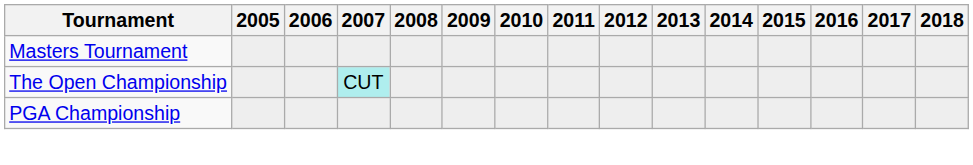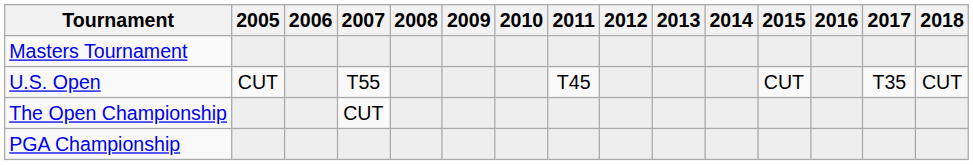 <table class="wikitable" style="font-size:95%;text-align:center;">
 <tr>
 <th>Tournament</th>
 <th>2005</th>
 <th>2006</th>
 <th>2007</th>
 <th>2008</th>
 <th>2009</th>
 <th>2010</th>
 <th>2011</th>
 <th>2012</th>
 <th>2013</th>
 <th>2014</th>
 <th>2015</th>
 <th>2016</th>
 <th>2017</th>
 <th>2018</th>
 </tr>
 <tr>
 <td align=left><a href='#'>Masters Tournament</a></td>
 <td style="background:#eeeeee;"></td>
 <td style="background:#eeeeee;"></td>
 <td style="background:#eeeeee;"></td>
 <td style="background:#eeeeee;"></td>
 <td style="background:#eeeeee;"></td>
 <td style="background:#eeeeee;"></td>
 <td style="background:#eeeeee;"></td>
 <td style="background:#eeeeee;"></td>
 <td style="background:#eeeeee;"></td>
 <td style="background:#eeeeee;"></td>
 <td style="background:#eeeeee;"></td>
 <td style="background:#eeeeee;"></td>
 <td style="background:#eeeeee;"></td>
 <td style="background:#eeeeee;"></td>
 </tr>
 <tr>
+<td align=left><a href='#'>U.S. Open</a></td>
+<td>CUT</td>
+<td style="background:#eeeeee;"></td>
+<td>T55</td>
+<td style="background:#eeeeee;"></td>
+<td style="background:#eeeeee;"></td>
+<td style="background:#eeeeee;"></td>
+<td>T45</td>
+<td style="background:#eeeeee;"></td>
+<td style="background:#eeeeee;"></td>
+<td style="background:#eeeeee;"></td>
+<td>CUT</td>
+<td style="background:#eeeeee;"></td>
+<td>T35</td>
+<td>CUT</td>
+</tr>
+<tr>
 <td align=left><a href='#'>The Open Championship</a></td>
 <td style="background:#eeeeee;"></td>
 <td style="background:#eeeeee;"></td>
-<td style="background: paleturquoise;">CUT</td>
+<td>CUT</td>
 <td style="background:#eeeeee;"></td>
 <td style="background:#eeeeee;"></td>
 <td style="background:#eeeeee;"></td>
 <td style="background:#eeeeee;"></td>
 <td style="background:#eeeeee;"></td>
 <td style="background:#eeeeee;"></td>
 <td style="background:#eeeeee;"></td>
 <td style="background:#eeeeee;"></td>
 <td style="background:#eeeeee;"></td>
 <td style="background:#eeeeee;"></td>
 <td style="background:#eeeeee;"></td>
 </tr>
 <tr>
 <td align=left><a href='#'>PGA Championship</a></td>
 <td style="background:#eeeeee;"></td>
 <td style="background:#eeeeee;"></td>
 <td style="background:#eeeeee;"></td>
 <td style="background:#eeeeee;"></td>
 <td style="background:#eeeeee;"></td>
 <td style="background:#eeeeee;"></td>
 <td style="background:#eeeeee;"></td>
 <td style="background:#eeeeee;"></td>
 <td style="background:#eeeeee;"></td>
 <td style="background:#eeeeee;"></td>
 <td style="background:#eeeeee;"></td>
 <td style="background:#eeeeee;"></td>
 <td style="background:#eeeeee;"></td>
 <td style="background:#eeeeee;"></td>
 </tr>
 </table>
